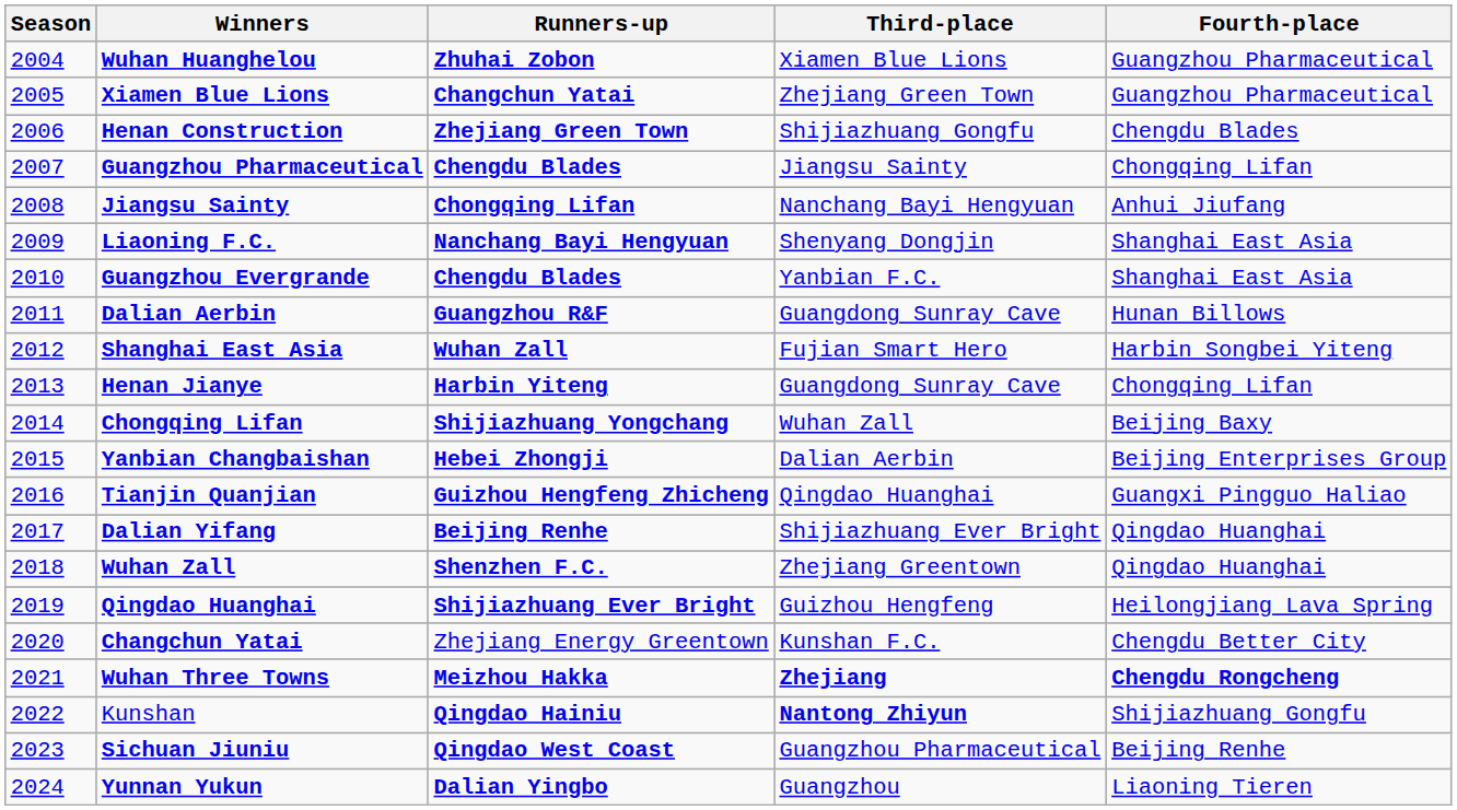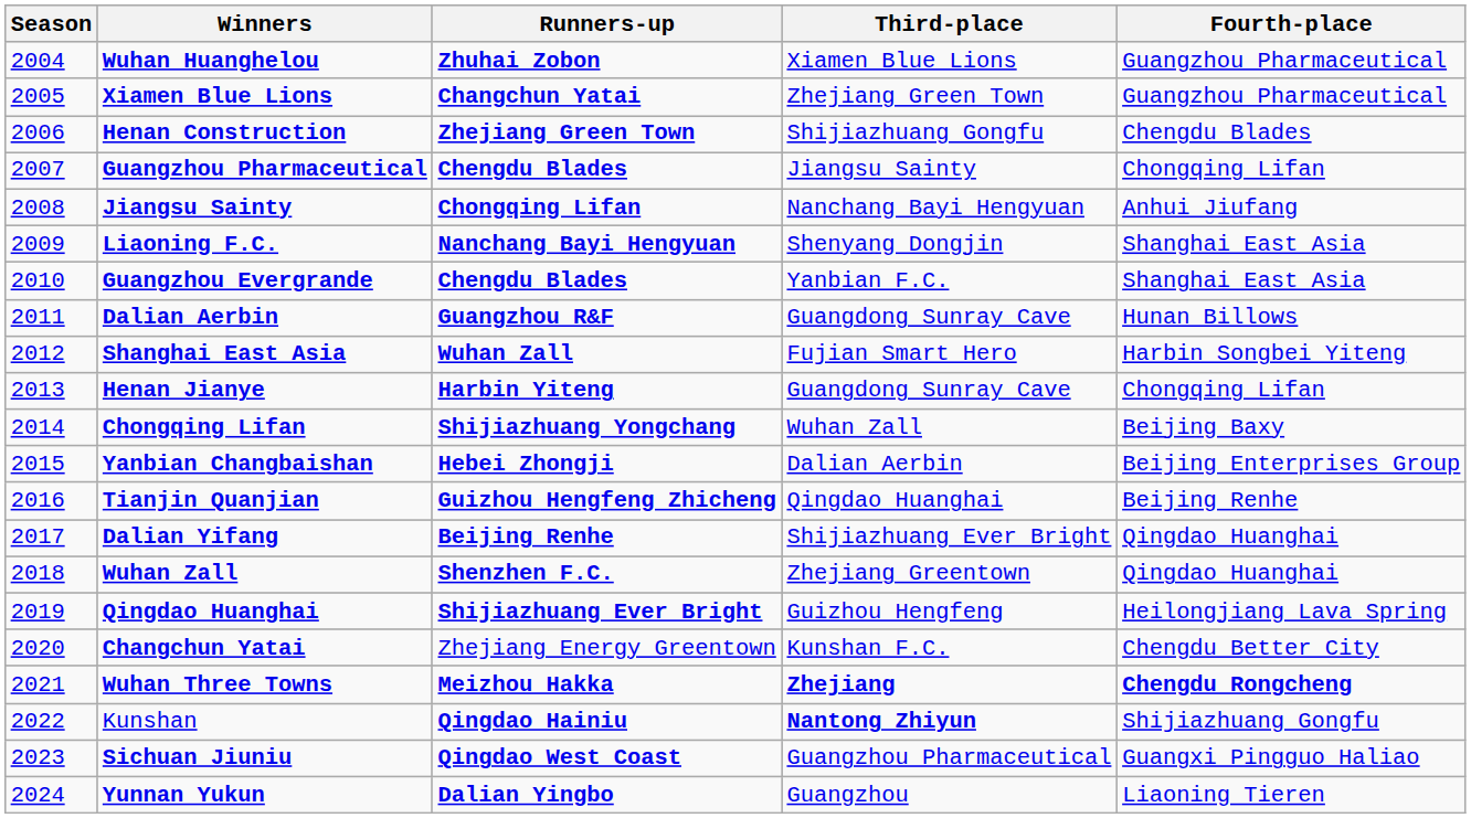 <table class="wikitable">
 <tr>
 <th>Season</th>
 <th>Winners</th>
 <th>Runners-up</th>
 <th>Third-place</th>
 <th>Fourth-place</th>
 </tr>
 <tr>
 <td><a href='#'>2004</a></td>
 <td><strong><a href='#'>Wuhan Huanghelou</a></strong></td>
 <td><strong><a href='#'>Zhuhai Zobon</a></strong></td>
 <td><a href='#'>Xiamen Blue Lions</a></td>
 <td><a href='#'>Guangzhou Pharmaceutical</a></td>
 </tr>
 <tr>
 <td><a href='#'>2005</a></td>
 <td><strong><a href='#'>Xiamen Blue Lions</a></strong></td>
 <td><strong><a href='#'>Changchun Yatai</a></strong></td>
 <td><a href='#'>Zhejiang Green Town</a></td>
 <td><a href='#'>Guangzhou Pharmaceutical</a></td>
 </tr>
 <tr>
 <td><a href='#'>2006</a></td>
 <td><strong><a href='#'>Henan Construction</a></strong></td>
 <td><strong><a href='#'>Zhejiang Green Town</a></strong></td>
 <td><a href='#'>Shijiazhuang Gongfu</a></td>
 <td><a href='#'>Chengdu Blades</a></td>
 </tr>
 <tr>
 <td><a href='#'>2007</a></td>
 <td><strong><a href='#'>Guangzhou Pharmaceutical</a></strong></td>
 <td><strong><a href='#'>Chengdu Blades</a></strong></td>
 <td><a href='#'>Jiangsu Sainty</a></td>
 <td><a href='#'>Chongqing Lifan</a></td>
 </tr>
 <tr>
 <td><a href='#'>2008</a></td>
 <td><strong><a href='#'>Jiangsu Sainty</a></strong></td>
 <td><strong><a href='#'>Chongqing Lifan</a></strong></td>
 <td><a href='#'>Nanchang Bayi Hengyuan</a></td>
 <td><a href='#'>Anhui Jiufang</a></td>
 </tr>
 <tr>
 <td><a href='#'>2009</a></td>
 <td><strong><a href='#'>Liaoning F.C.</a></strong></td>
 <td><strong><a href='#'>Nanchang Bayi Hengyuan</a></strong></td>
 <td><a href='#'>Shenyang Dongjin</a></td>
 <td><a href='#'>Shanghai East Asia</a></td>
 </tr>
 <tr>
 <td><a href='#'>2010</a></td>
 <td><strong><a href='#'>Guangzhou Evergrande</a></strong></td>
 <td><strong><a href='#'>Chengdu Blades</a></strong></td>
 <td><a href='#'>Yanbian F.C.</a></td>
 <td><a href='#'>Shanghai East Asia</a></td>
 </tr>
 <tr>
 <td><a href='#'>2011</a></td>
 <td><strong><a href='#'>Dalian Aerbin</a></strong></td>
 <td><strong><a href='#'>Guangzhou R&F</a></strong></td>
 <td><a href='#'>Guangdong Sunray Cave</a></td>
 <td><a href='#'>Hunan Billows</a></td>
 </tr>
 <tr>
 <td><a href='#'>2012</a></td>
 <td><strong><a href='#'>Shanghai East Asia</a></strong></td>
 <td><strong><a href='#'>Wuhan Zall</a></strong></td>
 <td><a href='#'>Fujian Smart Hero</a></td>
 <td><a href='#'>Harbin Songbei Yiteng</a></td>
 </tr>
 <tr>
 <td><a href='#'>2013</a></td>
 <td><strong><a href='#'>Henan Jianye</a></strong></td>
 <td><strong><a href='#'>Harbin Yiteng</a></strong></td>
 <td><a href='#'>Guangdong Sunray Cave</a></td>
 <td><a href='#'>Chongqing Lifan</a></td>
 </tr>
 <tr>
 <td><a href='#'>2014</a></td>
 <td><strong><a href='#'>Chongqing Lifan</a></strong></td>
 <td><strong><a href='#'>Shijiazhuang Yongchang</a></strong></td>
 <td><a href='#'>Wuhan Zall</a></td>
 <td><a href='#'>Beijing Baxy</a></td>
 </tr>
 <tr>
 <td><a href='#'>2015</a></td>
 <td><strong><a href='#'>Yanbian Changbaishan</a></strong></td>
 <td><strong><a href='#'>Hebei Zhongji</a></strong></td>
 <td><a href='#'>Dalian Aerbin</a></td>
 <td><a href='#'>Beijing Enterprises Group</a></td>
 </tr>
 <tr>
 <td><a href='#'>2016</a></td>
 <td><strong><a href='#'>Tianjin Quanjian</a></strong></td>
 <td><strong><a href='#'>Guizhou Hengfeng Zhicheng</a></strong></td>
 <td><a href='#'>Qingdao Huanghai</a></td>
-<td><a href='#'>Guangxi Pingguo Haliao</a></td>
+<td><a href='#'>Beijing Renhe</a></td>
 </tr>
 <tr>
 <td><a href='#'>2017</a></td>
 <td><strong><a href='#'>Dalian Yifang</a></strong></td>
 <td><strong><a href='#'>Beijing Renhe</a></strong></td>
 <td><a href='#'>Shijiazhuang Ever Bright</a></td>
 <td><a href='#'>Qingdao Huanghai</a></td>
 </tr>
 <tr>
 <td><a href='#'>2018</a></td>
 <td><strong><a href='#'>Wuhan Zall</a></strong></td>
 <td><strong><a href='#'>Shenzhen F.C.</a></strong></td>
 <td><a href='#'>Zhejiang Greentown</a></td>
 <td><a href='#'>Qingdao Huanghai</a></td>
 </tr>
 <tr>
 <td><a href='#'>2019</a></td>
 <td><strong><a href='#'>Qingdao Huanghai</a></strong></td>
 <td><strong><a href='#'>Shijiazhuang Ever Bright</a></strong></td>
 <td><a href='#'>Guizhou Hengfeng</a></td>
 <td><a href='#'>Heilongjiang Lava Spring</a></td>
 </tr>
 <tr>
 <td><a href='#'>2020</a></td>
 <td><strong><a href='#'>Changchun Yatai</a></strong></td>
 <td><a href='#'>Zhejiang Energy Greentown</a></td>
 <td><a href='#'>Kunshan F.C.</a></td>
 <td><a href='#'>Chengdu Better City</a></td>
 </tr>
 <tr>
 <td><a href='#'>2021</a></td>
 <td><strong><a href='#'>Wuhan Three Towns</a></strong></td>
 <td><strong><a href='#'>Meizhou Hakka</a></strong></td>
 <td><strong><a href='#'>Zhejiang</a></strong></td>
 <td><strong><a href='#'>Chengdu Rongcheng</a></strong></td>
 </tr>
 <tr>
 <td><a href='#'>2022</a></td>
 <td><a href='#'>Kunshan</a></td>
 <td><strong><a href='#'>Qingdao Hainiu</a></strong></td>
 <td><strong><a href='#'>Nantong Zhiyun</a></strong></td>
 <td><a href='#'>Shijiazhuang Gongfu</a></td>
 </tr>
 <tr>
 <td><a href='#'>2023</a></td>
 <td><strong><a href='#'>Sichuan Jiuniu</a></strong></td>
 <td><strong><a href='#'>Qingdao West Coast</a></strong></td>
 <td><a href='#'>Guangzhou Pharmaceutical</a></td>
-<td><a href='#'>Beijing Renhe</a></td>
+<td><a href='#'>Guangxi Pingguo Haliao</a></td>
 </tr>
 <tr>
 <td><a href='#'>2024</a></td>
 <td><strong><a href='#'>Yunnan Yukun</a></strong></td>
 <td><strong><a href='#'>Dalian Yingbo</a></strong></td>
 <td><a href='#'>Guangzhou</a></td>
 <td><a href='#'>Liaoning Tieren</a></td>
 </tr>
 </table>
